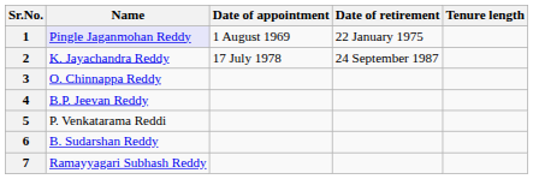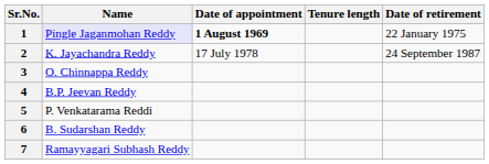 <table class="sortable wikitable" border="1">
 <tr>
 <th scope="col">Sr.No.</th>
 <th scope="col">Name</th>
 <th scope="col">Date of appointment</th>
+<th>Tenure length</th>
 <th scope="col">Date of retirement</th>
-<th>Tenure length</th>
 </tr>
 <tr>
 <th>1</th>
 <td style="background: lavender;"><a href='#'>Pingle Jaganmohan Reddy</a></td>
-<td>1 August 1969</td>
+<td><strong>1 August 1969</strong></td>
+<td></td>
 <td>22 January 1975</td>
-<td></td>
 </tr>
 <tr>
 <th>2</th>
 <td><a href='#'>K. Jayachandra Reddy</a></td>
 <td>17 July 1978</td>
+<td></td>
 <td>24 September 1987</td>
-<td></td>
 </tr>
 <tr>
 <th>3</th>
 <td><a href='#'>O. Chinnappa Reddy</a></td>
 <td></td>
 <td></td>
 <td></td>
 </tr>
 <tr>
 <th>4</th>
 <td><a href='#'>B.P. Jeevan Reddy</a></td>
 <td></td>
 <td></td>
 <td></td>
 </tr>
 <tr>
 <th>5</th>
 <td>P. Venkatarama Reddi</td>
 <td></td>
 <td></td>
 <td></td>
 </tr>
 <tr>
 <th>6</th>
 <td><a href='#'>B. Sudarshan Reddy</a></td>
 <td></td>
 <td></td>
 <td></td>
 </tr>
 <tr>
 <th>7</th>
 <td><a href='#'>Ramayyagari Subhash Reddy</a></td>
 <td></td>
 <td></td>
 <td></td>
 </tr>
 </table>
